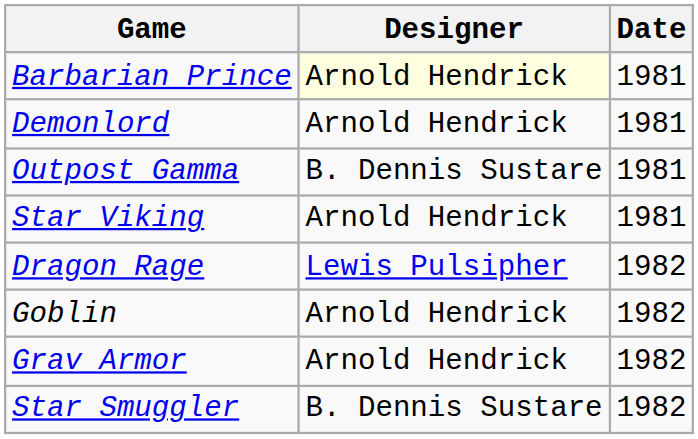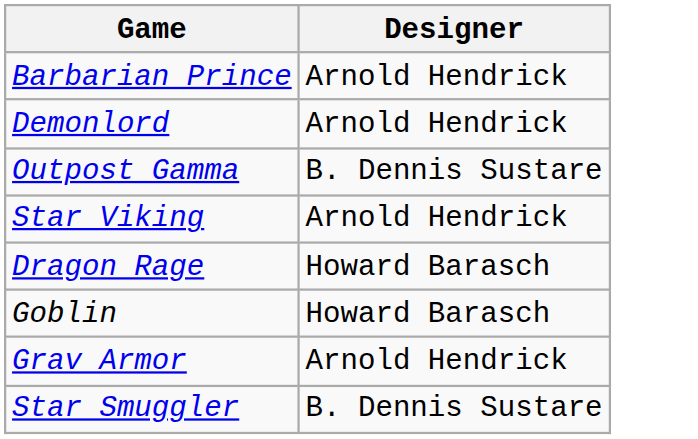 <table class="wikitable">
 <tr>
 <th>Game</th>
 <th>Designer</th>
-<th>Date</th>
 </tr>
 <tr>
 <td><em><a href='#'>Barbarian Prince</a></em></td>
-<td style="background: lightyellow;">Arnold Hendrick</td>
-<td>1981</td>
+<td>Arnold Hendrick</td>
 </tr>
 <tr>
 <td><em><a href='#'>Demonlord</a></em></td>
 <td>Arnold Hendrick</td>
-<td>1981</td>
 </tr>
 <tr>
 <td><em><a href='#'>Outpost Gamma</a></em></td>
 <td>B. Dennis Sustare</td>
-<td>1981</td>
 </tr>
 <tr>
 <td><em><a href='#'>Star Viking</a></em></td>
 <td>Arnold Hendrick</td>
-<td>1981</td>
 </tr>
 <tr>
 <td><em><a href='#'>Dragon Rage</a></em></td>
-<td><a href='#'>Lewis Pulsipher</a></td>
-<td>1982</td>
+<td>Howard Barasch</td>
 </tr>
 <tr>
 <td><em>Goblin</em></td>
-<td>Arnold Hendrick</td>
-<td>1982</td>
+<td>Howard Barasch</td>
 </tr>
 <tr>
 <td><em><a href='#'>Grav Armor</a></em></td>
 <td>Arnold Hendrick</td>
-<td>1982</td>
 </tr>
 <tr>
 <td><em><a href='#'>Star Smuggler</a></em></td>
 <td>B. Dennis Sustare</td>
-<td>1982</td>
 </tr>
 </table>
